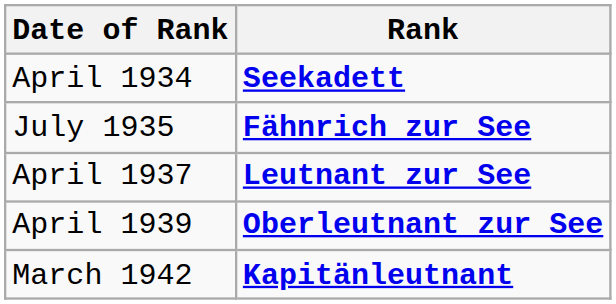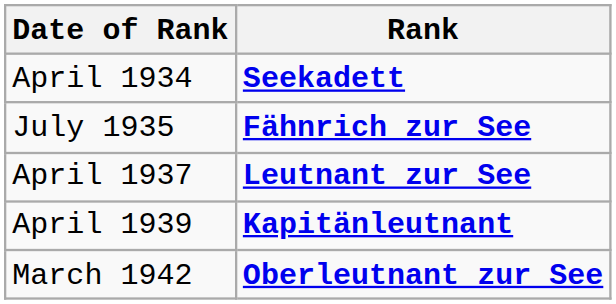 <table class="wikitable">
 <tr>
 <th>Date of Rank</th>
 <th>Rank</th>
 </tr>
 <tr>
 <td>April 1934</td>
 <td><strong><a href='#'>Seekadett</a></strong></td>
 </tr>
 <tr>
 <td>July 1935</td>
 <td><strong><a href='#'>Fähnrich zur See</a></strong></td>
 </tr>
 <tr>
 <td>April 1937</td>
 <td><strong><a href='#'>Leutnant zur See</a></strong></td>
 </tr>
 <tr>
 <td>April 1939</td>
-<td><strong><a href='#'>Oberleutnant zur See</a></strong></td>
+<td><strong><a href='#'>Kapitänleutnant</a></strong></td>
 </tr>
 <tr>
 <td>March 1942</td>
-<td><strong><a href='#'>Kapitänleutnant</a></strong></td>
+<td><strong><a href='#'>Oberleutnant zur See</a></strong></td>
 </tr>
 </table>
